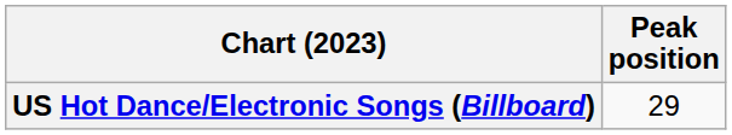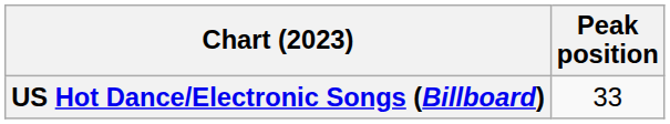 <table class="wikitable sortable plainrowheaders" style="text-align:center">
 <tr>
 <th scope="col">Chart (2023)</th>
 <th scope="col">Peak<br>position</th>
 </tr>
 <tr>
 <th scope="row">US <a href='#'>Hot Dance/Electronic Songs</a> (<em><a href='#'>Billboard</a></em>)</th>
-<td>29</td>
+<td>33</td>
 </tr>
 </table>
